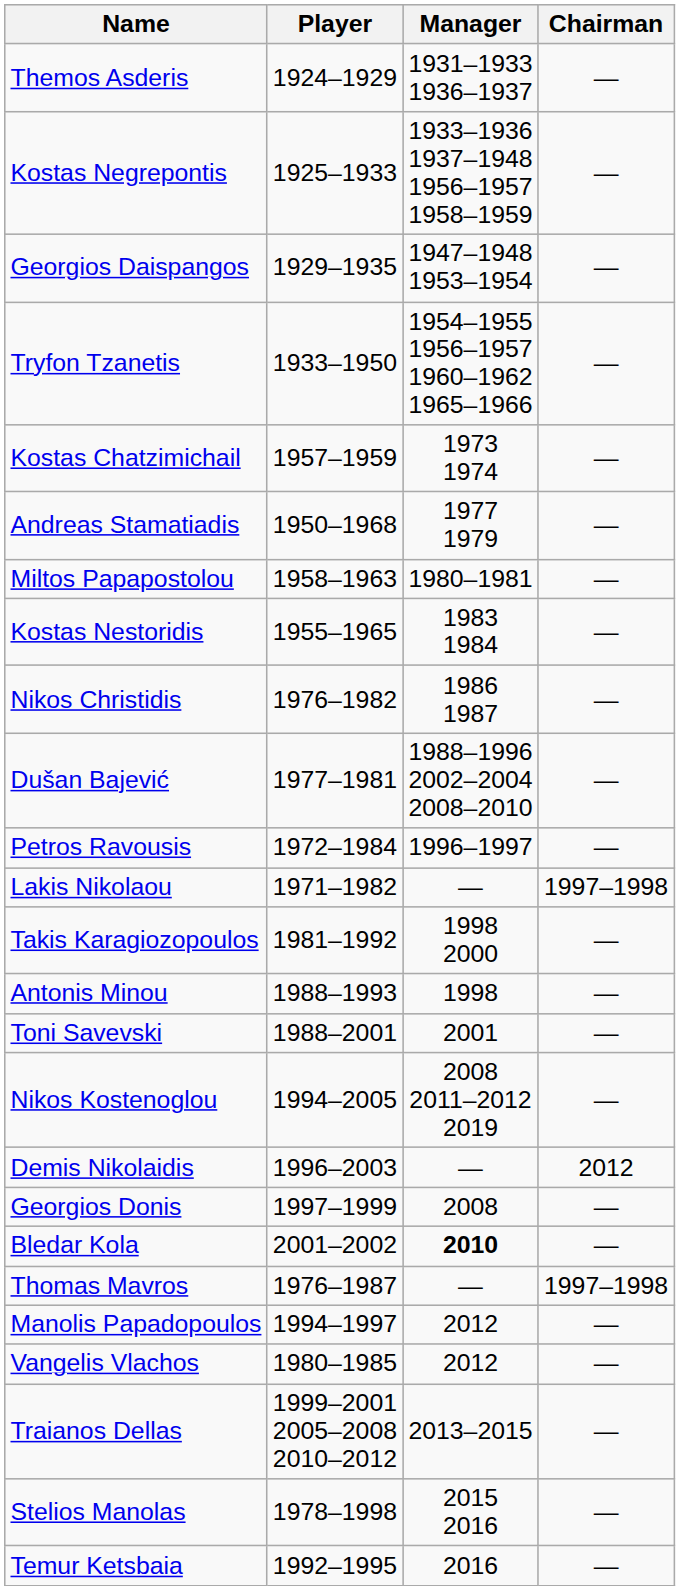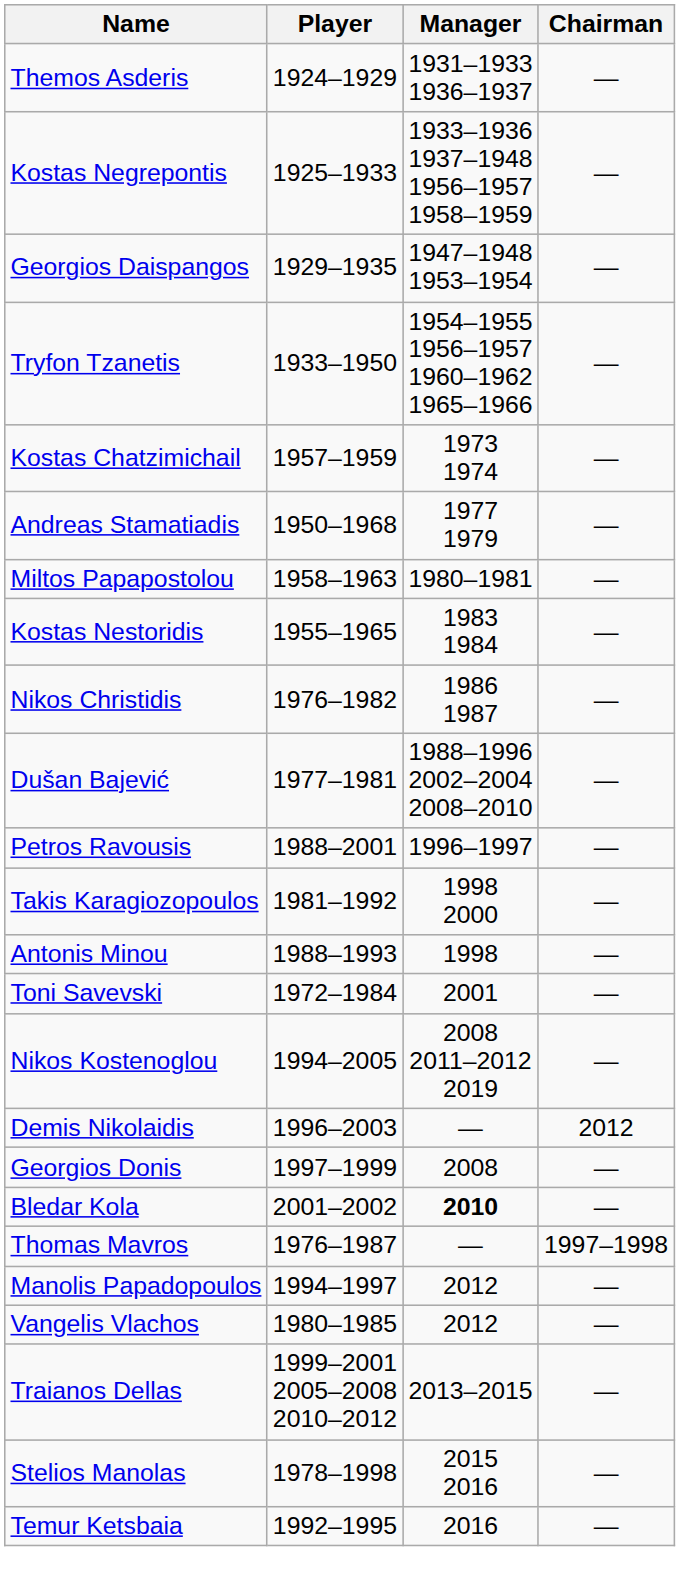 <table class="wikitable sortable" style="text-align: center">
 <tr>
 <th>Name</th>
 <th>Player</th>
 <th>Manager</th>
 <th>Chairman</th>
 </tr>
 <tr>
 <td align=left> <a href='#'>Themos Asderis</a></td>
 <td>1924–1929</td>
 <td>1931–1933<br>1936–1937</td>
 <td>—</td>
 </tr>
 <tr>
 <td align=left> <a href='#'>Kostas Negrepontis</a></td>
 <td>1925–1933</td>
 <td>1933–1936<br>1937–1948<br>1956–1957<br>1958–1959</td>
 <td>—</td>
 </tr>
 <tr>
 <td align=left> <a href='#'>Georgios Daispangos</a></td>
 <td>1929–1935</td>
 <td>1947–1948<br>1953–1954</td>
 <td>—</td>
 </tr>
 <tr>
 <td align=left> <a href='#'>Tryfon Tzanetis</a></td>
 <td>1933–1950</td>
 <td>1954–1955<br>1956–1957<br>1960–1962<br>1965–1966</td>
 <td>—</td>
 </tr>
 <tr>
 <td align=left> <a href='#'>Kostas Chatzimichail</a></td>
 <td>1957–1959</td>
 <td>1973<br>1974</td>
 <td>—</td>
 </tr>
 <tr>
 <td align=left> <a href='#'>Andreas Stamatiadis</a></td>
 <td>1950–1968</td>
 <td>1977<br>1979</td>
 <td>—</td>
 </tr>
 <tr>
 <td align=left> <a href='#'>Miltos Papapostolou</a></td>
 <td>1958–1963</td>
 <td>1980–1981</td>
 <td>—</td>
 </tr>
 <tr>
 <td align=left> <a href='#'>Kostas Nestoridis</a></td>
 <td>1955–1965</td>
 <td>1983<br>1984</td>
 <td>—</td>
 </tr>
 <tr>
 <td align=left> <a href='#'>Nikos Christidis</a></td>
 <td>1976–1982</td>
 <td>1986<br>1987</td>
 <td>—</td>
 </tr>
 <tr>
 <td align=left> <a href='#'>Dušan Bajević</a></td>
 <td>1977–1981</td>
 <td>1988–1996<br>2002–2004<br>2008–2010</td>
 <td>—</td>
 </tr>
 <tr>
 <td align=left> <a href='#'>Petros Ravousis</a></td>
-<td>1972–1984</td>
+<td>1988–2001</td>
 <td>1996–1997</td>
 <td>—</td>
-</tr>
-<tr>
-<td align=left> <a href='#'>Lakis Nikolaou</a></td>
-<td>1971–1982</td>
-<td>—</td>
-<td>1997–1998</td>
 </tr>
 <tr>
 <td align=left> <a href='#'>Takis Karagiozopoulos</a></td>
 <td>1981–1992</td>
 <td>1998<br>2000</td>
 <td>—</td>
 </tr>
 <tr>
 <td align=left> <a href='#'>Antonis Minou</a></td>
 <td>1988–1993</td>
 <td>1998</td>
 <td>—</td>
 </tr>
 <tr>
 <td align=left> <a href='#'>Toni Savevski</a></td>
-<td>1988–2001</td>
+<td>1972–1984</td>
 <td>2001</td>
 <td>—</td>
 </tr>
 <tr>
 <td align=left> <a href='#'>Nikos Kostenoglou</a></td>
 <td>1994–2005</td>
 <td>2008<br>2011–2012<br>2019</td>
 <td>—</td>
 </tr>
 <tr>
 <td align=left> <a href='#'>Demis Nikolaidis</a></td>
 <td>1996–2003</td>
 <td>—</td>
 <td>2012</td>
 </tr>
 <tr>
 <td align=left> <a href='#'>Georgios Donis</a></td>
 <td>1997–1999</td>
 <td>2008</td>
 <td>—</td>
 </tr>
 <tr>
 <td align=left> <a href='#'>Bledar Kola</a></td>
 <td>2001–2002</td>
 <td><strong>2010</strong></td>
 <td>—</td>
 </tr>
 <tr>
 <td align=left> <a href='#'>Thomas Mavros</a></td>
 <td>1976–1987</td>
 <td>—</td>
 <td>1997–1998</td>
 </tr>
 <tr>
 <td align=left> <a href='#'>Manolis Papadopoulos</a></td>
 <td>1994–1997</td>
 <td>2012</td>
 <td>—</td>
 </tr>
 <tr>
 <td align=left> <a href='#'>Vangelis Vlachos</a></td>
 <td>1980–1985</td>
 <td>2012</td>
 <td>—</td>
 </tr>
 <tr>
 <td align=left> <a href='#'>Traianos Dellas</a></td>
 <td>1999–2001<br>2005–2008<br>2010–2012</td>
 <td>2013–2015</td>
 <td>—</td>
 </tr>
 <tr>
 <td align=left> <a href='#'>Stelios Manolas</a></td>
 <td>1978–1998</td>
 <td>2015<br>2016</td>
 <td>—</td>
 </tr>
 <tr>
 <td align=left> <a href='#'>Temur Ketsbaia</a></td>
 <td>1992–1995</td>
 <td>2016</td>
 <td>—</td>
 </tr>
 </table>
